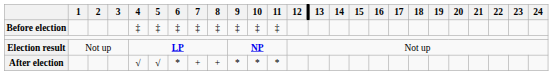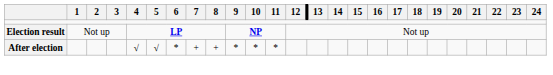 <table class="wikitable" style="text-align:center; font-size:95%">
 <tr>
 <th></th>
 <th width=25px>1</th>
 <th width=25px>2</th>
 <th width=25px>3</th>
 <th width=25px>4</th>
 <th width=25px>5</th>
 <th width=25px>6</th>
 <th width=25px>7</th>
 <th width=25px>8</th>
 <th width=25px>9</th>
 <th width=25px>10</th>
 <th width=25px>11</th>
 <th width=25px>12</th>
 <th width=25px style="border-left:5px solid black;">13</th>
 <th width=25px>14</th>
 <th width=25px>15</th>
 <th width=25px>16</th>
 <th width=25px>17</th>
 <th width=25px>18</th>
 <th width=25px>19</th>
 <th width=25px>20</th>
 <th width=25px>21</th>
 <th width=25px>22</th>
 <th width=25px>23</th>
 <th width=25px>24</th>
-</tr>
-<tr>
-<th>Before election</th>
-<td bgcolor=></td>
-<td bgcolor=></td>
-<td bgcolor=></td>
-<td bgcolor=>‡</td>
-<td bgcolor=>‡</td>
-<td bgcolor=>‡</td>
-<td bgcolor=>‡</td>
-<td bgcolor=>‡</td>
-<td bgcolor=>‡</td>
-<td bgcolor=>‡</td>
-<td bgcolor=>‡</td>
-<td bgcolor=></td>
-<td bgcolor=></td>
-<td bgcolor=></td>
-<td bgcolor=></td>
-<td bgcolor=></td>
-<td bgcolor=></td>
-<td bgcolor=></td>
-<td bgcolor=></td>
-<td bgcolor=></td>
-<td bgcolor=></td>
-<td bgcolor=></td>
-<td bgcolor=></td>
-<td bgcolor=></td>
 </tr>
 <tr>
 <td colspan=25></td>
 </tr>
 <tr>
 <th>Election result</th>
 <td colspan=3>Not up</td>
 <td colspan=5 bgcolor=><strong><a href='#'>LP</a></strong></td>
 <td colspan=3 bgcolor=><strong><a href='#'>NP</a></strong></td>
 <td colspan=13>Not up</td>
 </tr>
 <tr>
 <th>After election</th>
 <td bgcolor=></td>
 <td bgcolor=></td>
 <td bgcolor=></td>
 <td bgcolor=>√</td>
 <td bgcolor=>√</td>
 <td bgcolor=>*</td>
 <td bgcolor=>+</td>
 <td bgcolor=>+</td>
 <td bgcolor=>*</td>
 <td bgcolor=>*</td>
 <td bgcolor=>*</td>
 <td bgcolor=></td>
 <td bgcolor=></td>
 <td bgcolor=></td>
 <td bgcolor=></td>
 <td bgcolor=></td>
 <td bgcolor=></td>
 <td bgcolor=></td>
 <td bgcolor=></td>
 <td bgcolor=></td>
 <td bgcolor=></td>
 <td bgcolor=></td>
 <td bgcolor=></td>
 <td bgcolor=></td>
 </tr>
 </table>
